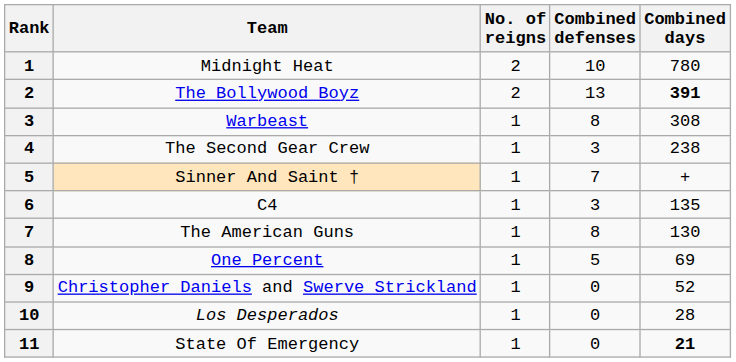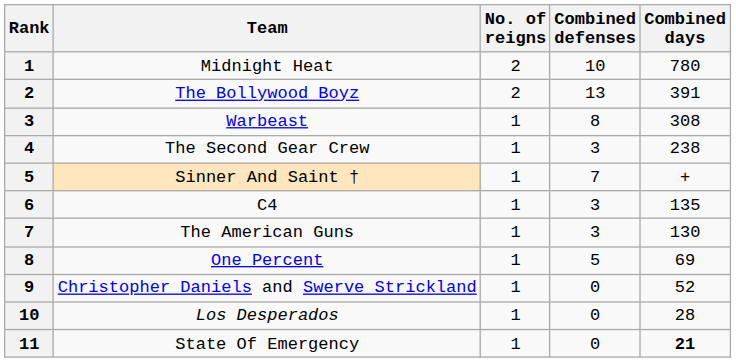 <table class="wikitable sortable" style="text-align: center">
 <tr>
 <th>Rank</th>
 <th>Team</th>
 <th>No. of<br>reigns</th>
 <th>Combined<br>defenses</th>
 <th>Combined<br>days</th>
 </tr>
 <tr>
 <th>1</th>
 <td>Midnight Heat<br></td>
 <td>2</td>
 <td>10</td>
 <td>780</td>
 </tr>
 <tr>
 <th>2</th>
 <td><a href='#'>The Bollywood Boyz<br></a></td>
 <td>2</td>
 <td>13</td>
-<td><strong>391</strong></td>
+<td>391</td>
 </tr>
 <tr>
 <th>3</th>
 <td><a href='#'>Warbeast</a><br></td>
 <td>1</td>
 <td>8</td>
 <td>308</td>
 </tr>
 <tr>
 <th>4</th>
 <td>The Second Gear Crew<br></td>
 <td>1</td>
 <td>3</td>
 <td>238</td>
 </tr>
 <tr>
 <th>5</th>
 <td style="background-color:#FFE6BD">Sinner And Saint †<br></td>
 <td>1</td>
 <td>7</td>
 <td>+</td>
 </tr>
 <tr>
 <th>6</th>
 <td>C4<br></td>
 <td>1</td>
 <td>3</td>
 <td>135</td>
 </tr>
 <tr>
 <th>7</th>
 <td>The American Guns<br></td>
 <td>1</td>
-<td>8</td>
+<td>3</td>
 <td>130</td>
 </tr>
 <tr>
 <th>8</th>
 <td><a href='#'>One Percent</a><br></td>
 <td>1</td>
 <td>5</td>
 <td>69</td>
 </tr>
 <tr>
 <th>9</th>
 <td><a href='#'>Christopher Daniels</a> and <a href='#'>Swerve Strickland</a></td>
 <td>1</td>
 <td>0</td>
 <td>52</td>
 </tr>
 <tr>
 <th>10</th>
 <td><em>Los Desperados</em><br></td>
 <td>1</td>
 <td>0</td>
 <td>28</td>
 </tr>
 <tr>
 <th>11</th>
 <td>State Of Emergency<br></td>
 <td>1</td>
 <td>0</td>
 <td><strong>21</strong></td>
 </tr>
 </table>
